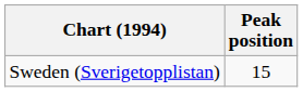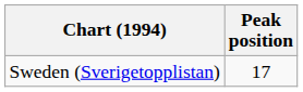 <table class="wikitable">
 <tr>
 <th>Chart (1994)</th>
 <th>Peak<br>position</th>
 </tr>
 <tr>
 <td>Sweden (<a href='#'>Sverigetopplistan</a>)</td>
-<td align="center">15</td>
+<td align="center">17</td>
 </tr>
 </table>
